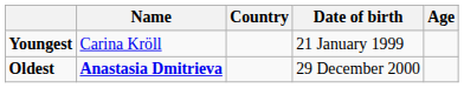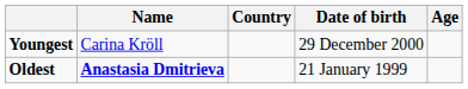 <table class="wikitable">
 <tr>
 <th></th>
 <th><strong>Name</strong></th>
 <th><strong>Country</strong></th>
 <th><strong>Date of birth</strong></th>
 <th><strong>Age</strong></th>
 </tr>
 <tr>
 <td><strong>Youngest</strong></td>
 <td><a href='#'>Carina Kröll</a></td>
 <td></td>
-<td>21 January 1999</td>
+<td>29 December 2000</td>
 <td></td>
 </tr>
 <tr>
 <td><strong>Oldest</strong></td>
 <td><strong><a href='#'>Anastasia Dmitrieva</a></strong></td>
 <td></td>
-<td>29 December 2000</td>
+<td>21 January 1999</td>
 <td></td>
 </tr>
 </table>
